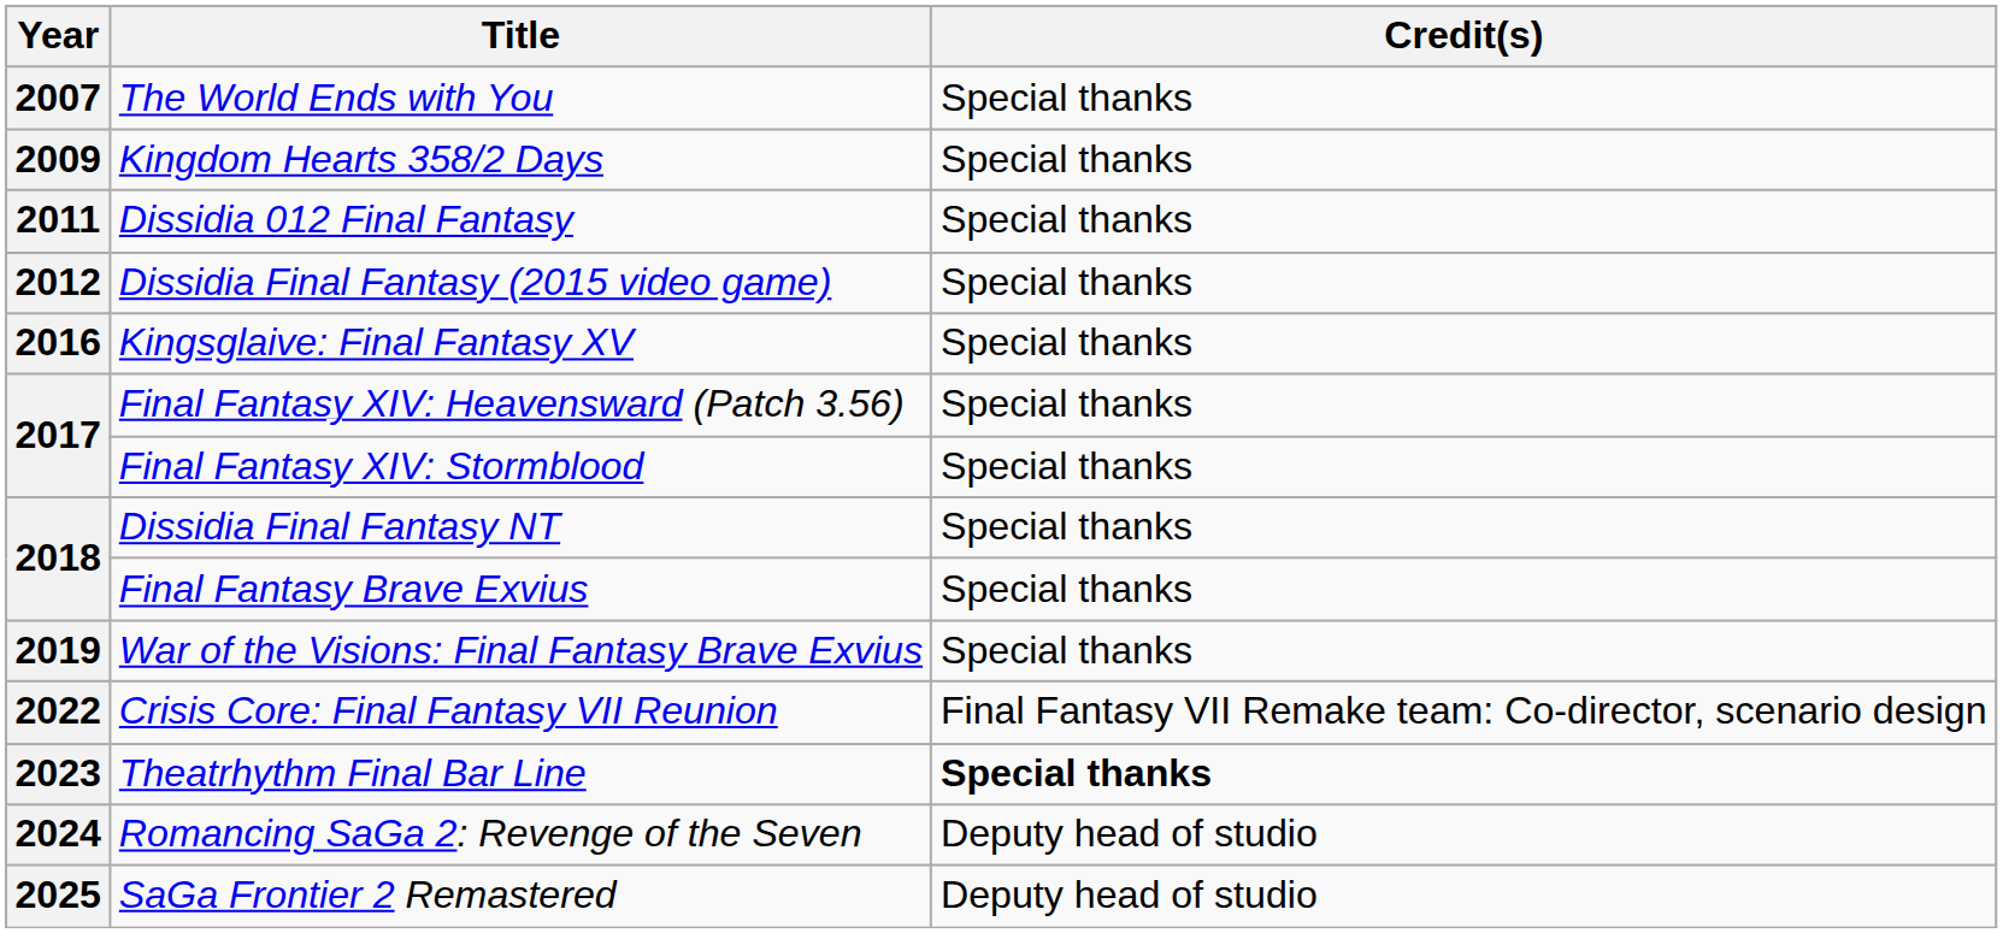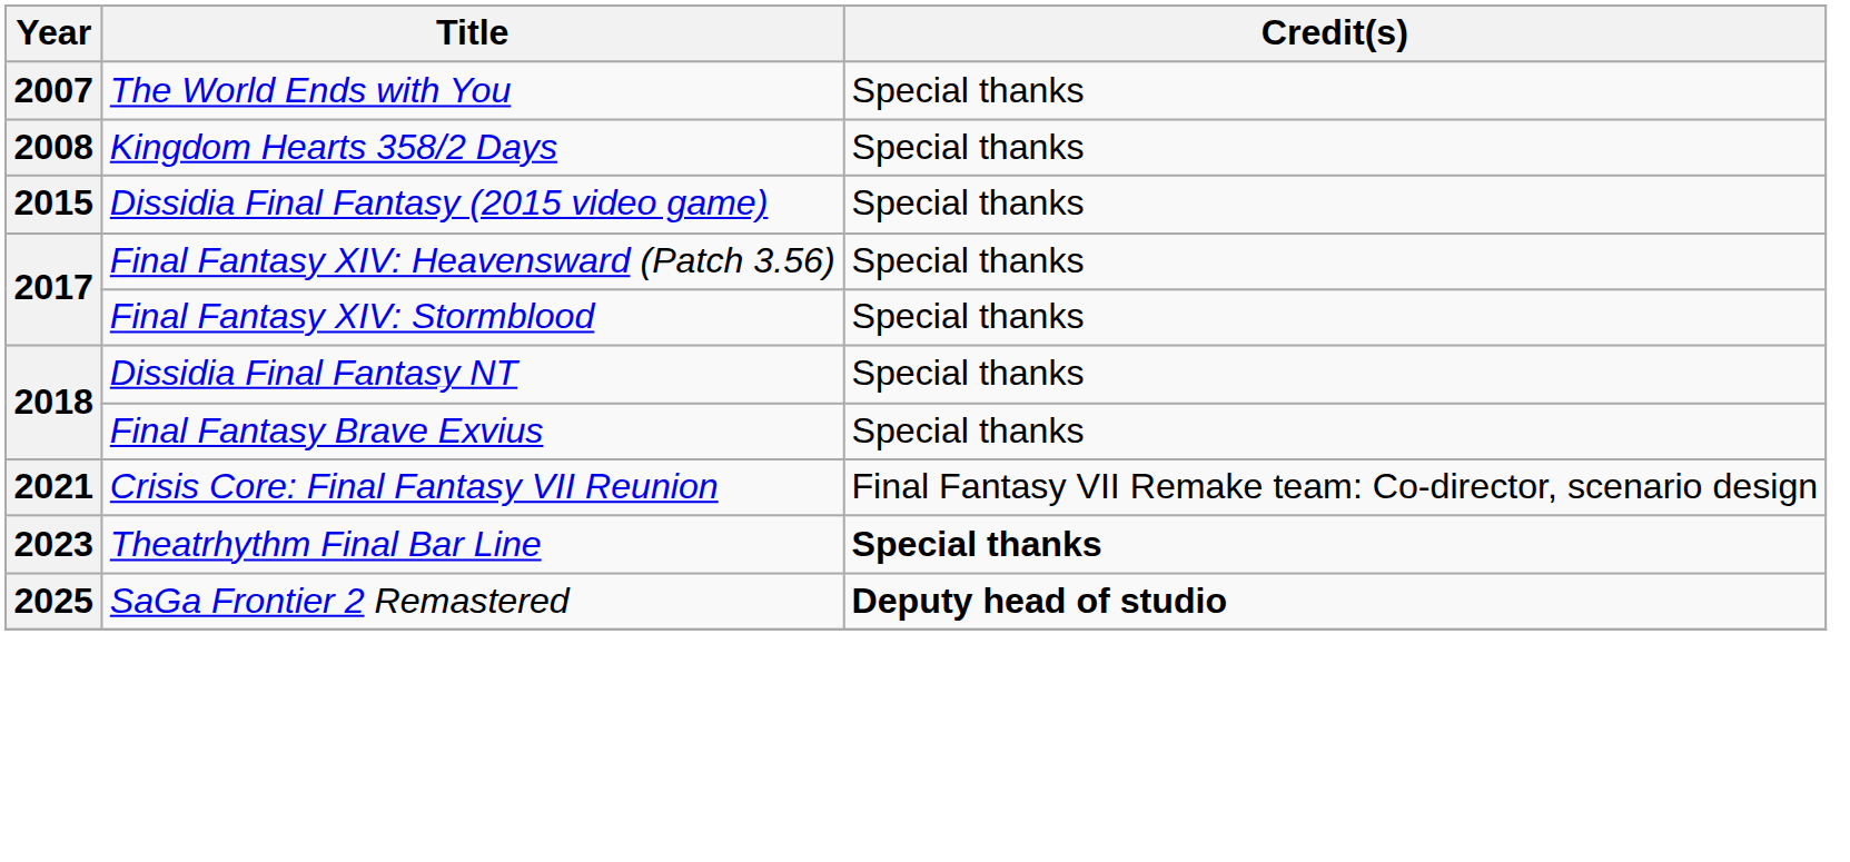 <table class="wikitable sortable">
 <tr>
 <th scope="col">Year</th>
 <th scope="col">Title</th>
 <th scope="col">Credit(s)</th>
 </tr>
 <tr>
 <th scope="row">2007</th>
 <td><em><a href='#'>The World Ends with You</a></em></td>
 <td>Special thanks</td>
 </tr>
 <tr>
-<th scope="row">2009</th>
+<th scope="row">2008</th>
 <td><em><a href='#'>Kingdom Hearts 358/2 Days</a></em></td>
 <td>Special thanks</td>
 </tr>
 <tr>
-<th scope="row">2011</th>
-<td><em><a href='#'>Dissidia 012 Final Fantasy</a></em></td>
-<td>Special thanks</td>
-</tr>
-<tr>
-<th scope="row">2012</th>
+<th scope="row">2015</th>
 <td><em><a href='#'>Dissidia Final Fantasy (2015 video game)</a></em></td>
-<td>Special thanks</td>
-</tr>
-<tr>
-<th scope="row">2016</th>
-<td><em><a href='#'>Kingsglaive: Final Fantasy XV</a></em></td>
 <td>Special thanks</td>
 </tr>
 <tr>
 <th rowspan="2" scope="row">2017</th>
 <td><em><a href='#'>Final Fantasy XIV: Heavensward</a> (Patch 3.56)</em></td>
 <td>Special thanks</td>
 </tr>
 <tr>
 <td><em><a href='#'>Final Fantasy XIV: Stormblood</a></em></td>
 <td>Special thanks</td>
 </tr>
 <tr>
 <th rowspan="2" scope="row">2018</th>
 <td><em><a href='#'>Dissidia Final Fantasy NT</a></em></td>
 <td>Special thanks</td>
 </tr>
 <tr>
 <td><em><a href='#'>Final Fantasy Brave Exvius</a></em></td>
 <td>Special thanks</td>
 </tr>
 <tr>
-<th scope="row">2019</th>
-<td><em><a href='#'>War of the Visions: Final Fantasy Brave Exvius</a></em></td>
-<td>Special thanks</td>
-</tr>
-<tr>
-<th scope="row">2022</th>
+<th scope="row">2021</th>
 <td><em><a href='#'>Crisis Core: Final Fantasy VII Reunion</a></em></td>
 <td>Final Fantasy VII Remake team: Co-director, scenario design</td>
 </tr>
 <tr>
 <th scope="row">2023</th>
 <td><em><a href='#'>Theatrhythm Final Bar Line</a></em></td>
 <td><strong>Special thanks</strong></td>
 </tr>
 <tr>
-<th scope="row">2024</th>
-<td><em><a href='#'>Romancing SaGa 2</a>: Revenge of the Seven</em></td>
-<td>Deputy head of studio</td>
-</tr>
-<tr>
 <th scope="row">2025</th>
 <td><em><a href='#'>SaGa Frontier 2</a> Remastered</em></td>
-<td>Deputy head of studio</td>
+<td><strong>Deputy head of studio</strong></td>
 </tr>
 <tr>
 </tr>
 </table>
